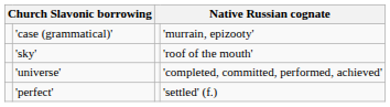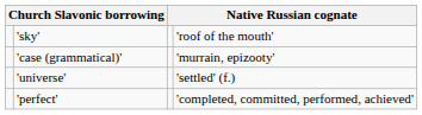 <table class="wikitable">
 <tr>
 <th colspan="2">Church Slavonic borrowing</th>
 <th colspan="2">Native Russian cognate</th>
+</tr>
+<tr>
+<td><br></td>
+<td>'sky'</td>
+<td><br></td>
+<td>'roof of the mouth'</td>
 </tr>
 <tr>
 <td><br></td>
 <td>'case (grammatical)'</td>
 <td><br></td>
 <td>'murrain, epizooty'</td>
 </tr>
 <tr>
 <td><br></td>
-<td>'sky'</td>
-<td><br></td>
-<td>'roof of the mouth'</td>
-</tr>
-<tr>
-<td><br></td>
 <td>'universe'</td>
 <td><br></td>
-<td>'completed, committed, performed, achieved'</td>
+<td>'settled' (f.)</td>
 </tr>
 <tr>
 <td><br></td>
 <td>'perfect'</td>
 <td><br></td>
-<td>'settled' (f.)</td>
+<td>'completed, committed, performed, achieved'</td>
 </tr>
 </table>
